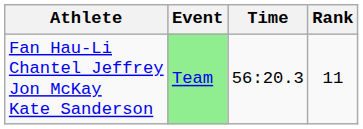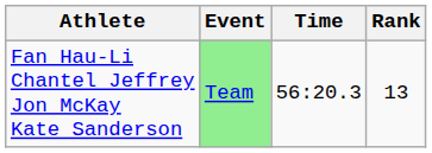 <table class=wikitable style="font-size:90%;">
 <tr>
 <th>Athlete</th>
 <th>Event</th>
 <th>Time</th>
 <th>Rank</th>
 </tr>
 <tr align=center>
 <td align=left><a href='#'>Fan Hau-Li</a><br><a href='#'>Chantel Jeffrey</a><br><a href='#'>Jon McKay</a><br><a href='#'>Kate Sanderson</a></td>
 <td align=left style="background: lightgreen;"><a href='#'>Team</a></td>
 <td>56:20.3</td>
-<td>11</td>
+<td>13</td>
 </tr>
 </table>
